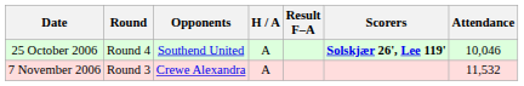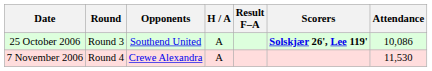 <table class="wikitable" style="text-align:center">
 <tr>
 <th>Date</th>
 <th>Round</th>
 <th>Opponents</th>
 <th>H / A</th>
 <th>Result<br>F–A</th>
 <th>Scorers</th>
 <th>Attendance</th>
 </tr>
 <tr bgcolor="#ddffdd">
 <td>25 October 2006</td>
-<td>Round 4</td>
+<td>Round 3</td>
 <td><a href='#'>Southend United</a></td>
 <td>A</td>
 <td> </td>
 <td><strong><a href='#'>Solskjær</a> 26', <a href='#'>Lee</a> 119'</strong></td>
-<td>10,046</td>
+<td>10,086</td>
 </tr>
 <tr bgcolor="#ffdddd">
 <td>7 November 2006</td>
-<td>Round 3</td>
+<td>Round 4</td>
 <td><a href='#'>Crewe Alexandra</a></td>
 <td>A</td>
 <td></td>
 <td></td>
-<td>11,532</td>
+<td>11,530</td>
 </tr>
 </table>
